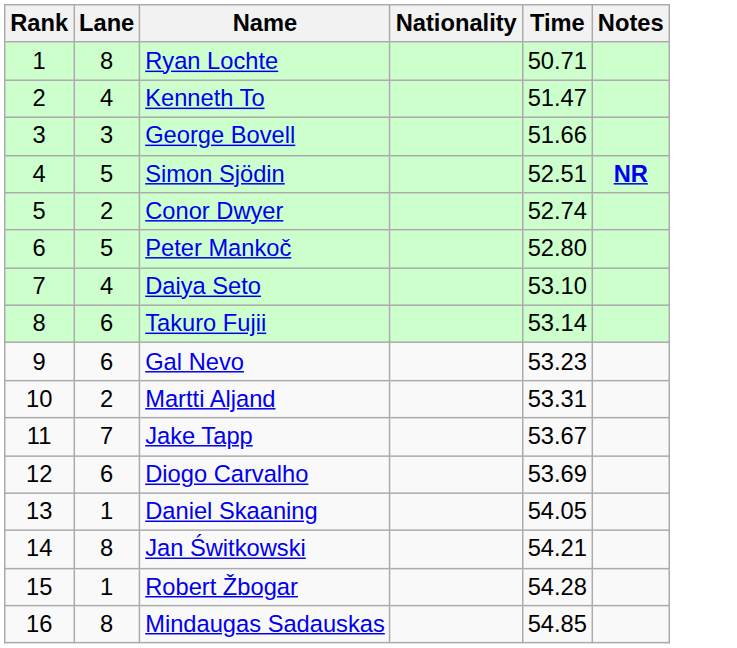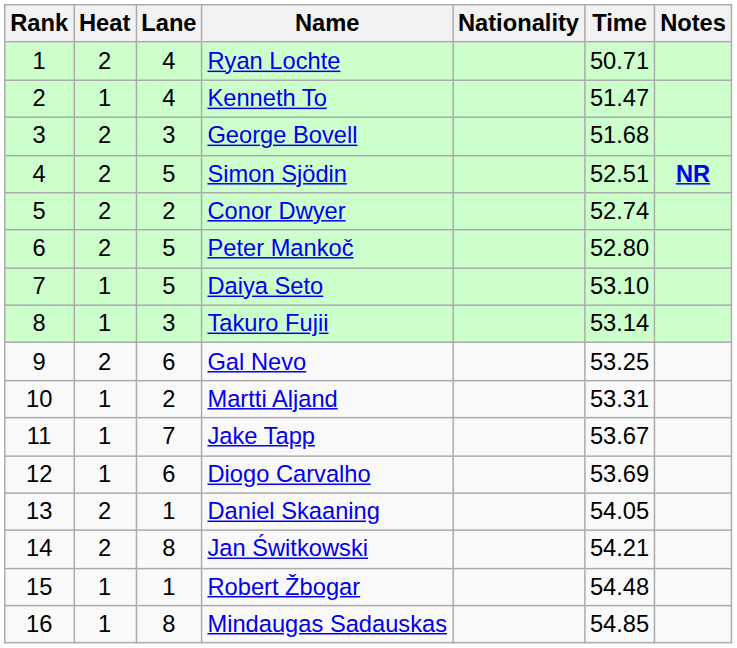 <table class="wikitable sortable" style="text-align:center">
 <tr>
 <th>Rank</th>
+<th>Heat</th>
 <th>Lane</th>
 <th>Name</th>
 <th>Nationality</th>
 <th>Time</th>
 <th>Notes</th>
 </tr>
 <tr bgcolor=ccffcc>
 <td>1</td>
-<td>8</td>
+<td>2</td>
+<td>4</td>
 <td align=left><a href='#'>Ryan Lochte</a></td>
 <td align=left></td>
 <td>50.71</td>
 <td></td>
 </tr>
 <tr bgcolor=ccffcc>
 <td>2</td>
+<td>1</td>
 <td>4</td>
 <td align=left><a href='#'>Kenneth To</a></td>
 <td align=left></td>
 <td>51.47</td>
 <td></td>
 </tr>
 <tr bgcolor=ccffcc>
 <td>3</td>
+<td>2</td>
 <td>3</td>
 <td align=left><a href='#'>George Bovell</a></td>
 <td align=left></td>
-<td>51.66</td>
+<td>51.68</td>
 <td></td>
 </tr>
 <tr bgcolor=ccffcc>
 <td>4</td>
+<td>2</td>
 <td>5</td>
 <td align=left><a href='#'>Simon Sjödin</a></td>
 <td align=left></td>
 <td>52.51</td>
 <td><strong><a href='#'>NR</a></strong></td>
 </tr>
 <tr bgcolor=ccffcc>
 <td>5</td>
 <td>2</td>
+<td>2</td>
 <td align=left><a href='#'>Conor Dwyer</a></td>
 <td align=left></td>
 <td>52.74</td>
 <td></td>
 </tr>
 <tr bgcolor=ccffcc>
 <td>6</td>
+<td>2</td>
 <td>5</td>
 <td align=left><a href='#'>Peter Mankoč</a></td>
 <td align=left></td>
 <td>52.80</td>
 <td></td>
 </tr>
 <tr bgcolor=ccffcc>
 <td>7</td>
-<td>4</td>
+<td>1</td>
+<td>5</td>
 <td align=left><a href='#'>Daiya Seto</a></td>
 <td align=left></td>
 <td>53.10</td>
 <td></td>
 </tr>
 <tr bgcolor=ccffcc>
 <td>8</td>
-<td>6</td>
+<td>1</td>
+<td>3</td>
 <td align=left><a href='#'>Takuro Fujii</a></td>
 <td align=left></td>
 <td>53.14</td>
 <td></td>
 </tr>
 <tr>
 <td>9</td>
+<td>2</td>
 <td>6</td>
 <td align=left><a href='#'>Gal Nevo</a></td>
 <td align=left></td>
-<td>53.23</td>
+<td>53.25</td>
 <td></td>
 </tr>
 <tr>
 <td>10</td>
+<td>1</td>
 <td>2</td>
 <td align=left><a href='#'>Martti Aljand</a></td>
 <td align=left></td>
 <td>53.31</td>
 <td></td>
 </tr>
 <tr>
 <td>11</td>
+<td>1</td>
 <td>7</td>
 <td align=left><a href='#'>Jake Tapp</a></td>
 <td align=left></td>
 <td>53.67</td>
 <td></td>
 </tr>
 <tr>
 <td>12</td>
+<td>1</td>
 <td>6</td>
 <td align=left><a href='#'>Diogo Carvalho</a></td>
 <td align=left></td>
 <td>53.69</td>
 <td></td>
 </tr>
 <tr>
 <td>13</td>
+<td>2</td>
 <td>1</td>
 <td align=left><a href='#'>Daniel Skaaning</a></td>
 <td align=left></td>
 <td>54.05</td>
 <td></td>
 </tr>
 <tr>
 <td>14</td>
+<td>2</td>
 <td>8</td>
 <td align=left><a href='#'>Jan Świtkowski</a></td>
 <td align=left></td>
 <td>54.21</td>
 <td></td>
 </tr>
 <tr>
 <td>15</td>
 <td>1</td>
+<td>1</td>
 <td align=left><a href='#'>Robert Žbogar</a></td>
 <td align=left></td>
-<td>54.28</td>
+<td>54.48</td>
 <td></td>
 </tr>
 <tr>
 <td>16</td>
+<td>1</td>
 <td>8</td>
 <td align=left><a href='#'>Mindaugas Sadauskas</a></td>
 <td align=left></td>
 <td>54.85</td>
 <td></td>
 </tr>
 </table>
